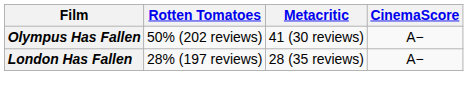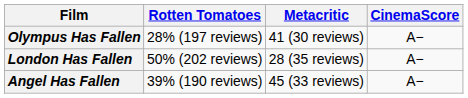 <table class="wikitable sortable plainrowheaders" border="1" style="text-align: center;">
 <tr>
 <th scope="col">Film</th>
 <th scope="col"><a href='#'>Rotten Tomatoes</a></th>
 <th scope="col"><a href='#'>Metacritic</a></th>
 <th scope="col"><a href='#'>CinemaScore</a></th>
 </tr>
 <tr>
 <th scope="row" style="text-align: left;"><em>Olympus Has Fallen</em></th>
-<td>50% (202 reviews)</td>
+<td>28% (197 reviews)</td>
 <td>41 (30 reviews)</td>
 <td>A−</td>
 </tr>
 <tr>
 <th scope="row" style="text-align: left;"><em>London Has Fallen</em></th>
-<td>28% (197 reviews)</td>
+<td>50% (202 reviews)</td>
 <td>28 (35 reviews)</td>
 <td>A−</td>
 </tr>
+<tr>
+<th scope="row" style="text-align: left;"><em>Angel Has Fallen</em></th>
+<td>39% (190 reviews)</td>
+<td>45 (33 reviews)</td>
+<td>A−</td>
+</tr>
 </table>
